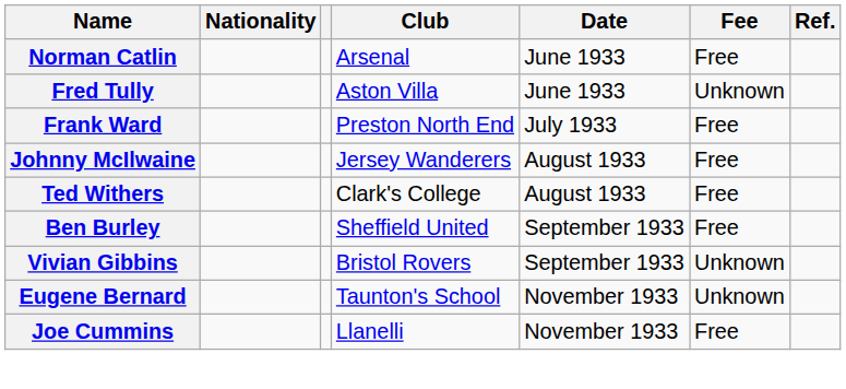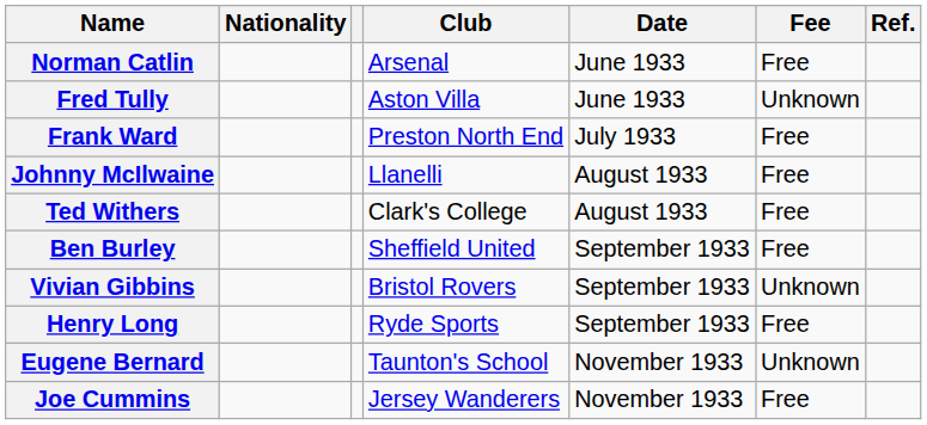 <table class="wikitable plainrowheaders">
 <tr>
 <th scope="col">Name</th>
 <th scope="col">Nationality</th>
 <th scope="col"></th>
 <th scope="col">Club</th>
 <th scope="col">Date</th>
 <th scope="col">Fee</th>
 <th scope="col">Ref.</th>
 </tr>
 <tr>
 <th scope="row"><a href='#'>Norman Catlin</a></th>
 <td></td>
 <td align="center"></td>
 <td> <a href='#'>Arsenal</a></td>
 <td>June 1933</td>
 <td>Free</td>
 <td align="center"></td>
 </tr>
 <tr>
 <th scope="row"><a href='#'>Fred Tully</a></th>
 <td></td>
 <td align="center"></td>
 <td> <a href='#'>Aston Villa</a></td>
 <td>June 1933</td>
 <td>Unknown</td>
 <td align="center"></td>
 </tr>
 <tr>
 <th scope="row"><a href='#'>Frank Ward</a></th>
 <td></td>
 <td align="center"></td>
 <td> <a href='#'>Preston North End</a></td>
 <td>July 1933</td>
 <td>Free</td>
 <td align="center"></td>
 </tr>
 <tr>
 <th scope="row"><a href='#'>Johnny McIlwaine</a></th>
 <td></td>
 <td align="center"></td>
-<td> <a href='#'>Jersey Wanderers</a></td>
+<td> <a href='#'>Llanelli</a></td>
 <td>August 1933</td>
 <td>Free</td>
 <td align="center"></td>
 </tr>
 <tr>
 <th scope="row"><a href='#'>Ted Withers</a></th>
 <td></td>
 <td align="center"></td>
 <td> Clark's College</td>
 <td>August 1933</td>
 <td>Free</td>
 <td align="center"></td>
 </tr>
 <tr>
 <th scope="row"><a href='#'>Ben Burley</a></th>
 <td></td>
 <td align="center"></td>
 <td> <a href='#'>Sheffield United</a></td>
 <td>September 1933</td>
 <td>Free</td>
 <td align="center"></td>
 </tr>
 <tr>
 <th scope="row"><a href='#'>Vivian Gibbins</a></th>
 <td></td>
 <td align="center"></td>
 <td> <a href='#'>Bristol Rovers</a></td>
 <td>September 1933</td>
 <td>Unknown</td>
 <td align="center"></td>
 </tr>
 <tr>
+<th scope="row"><a href='#'>Henry Long</a></th>
+<td></td>
+<td align="center"></td>
+<td> <a href='#'>Ryde Sports</a></td>
+<td>September 1933</td>
+<td>Free</td>
+<td align="center"></td>
+</tr>
+<tr>
 <th scope="row"><a href='#'>Eugene Bernard</a></th>
 <td></td>
 <td align="center"></td>
 <td> <a href='#'>Taunton's School</a></td>
 <td>November 1933</td>
 <td>Unknown</td>
 <td align="center"></td>
 </tr>
 <tr>
 <th scope="row"><a href='#'>Joe Cummins</a></th>
 <td></td>
 <td align="center"></td>
-<td> <a href='#'>Llanelli</a></td>
+<td> <a href='#'>Jersey Wanderers</a></td>
 <td>November 1933</td>
 <td>Free</td>
 <td align="center"></td>
 </tr>
 </table>
